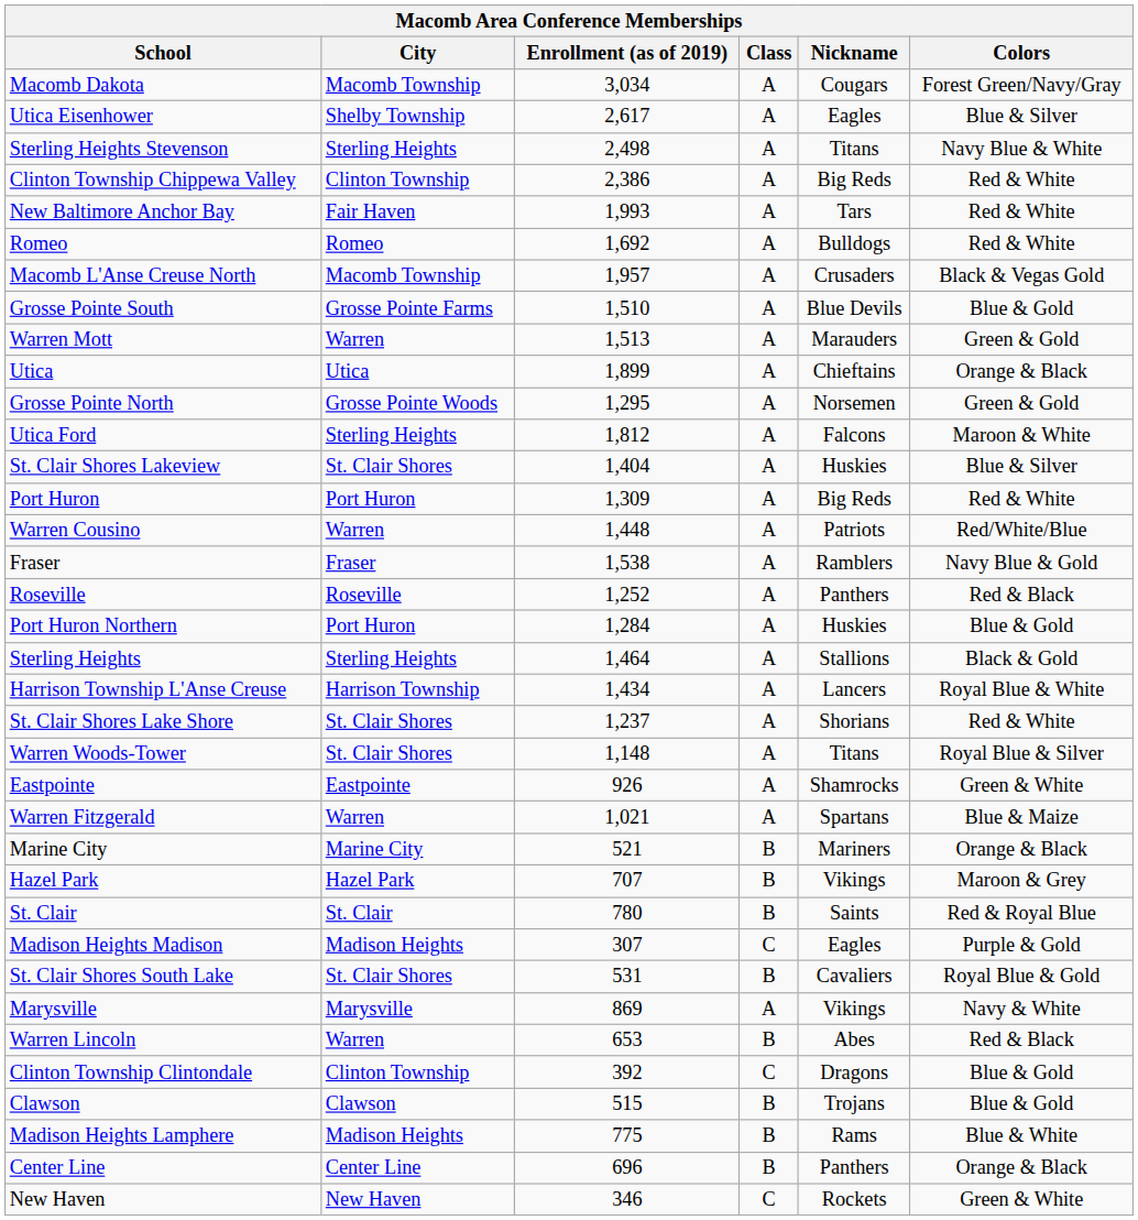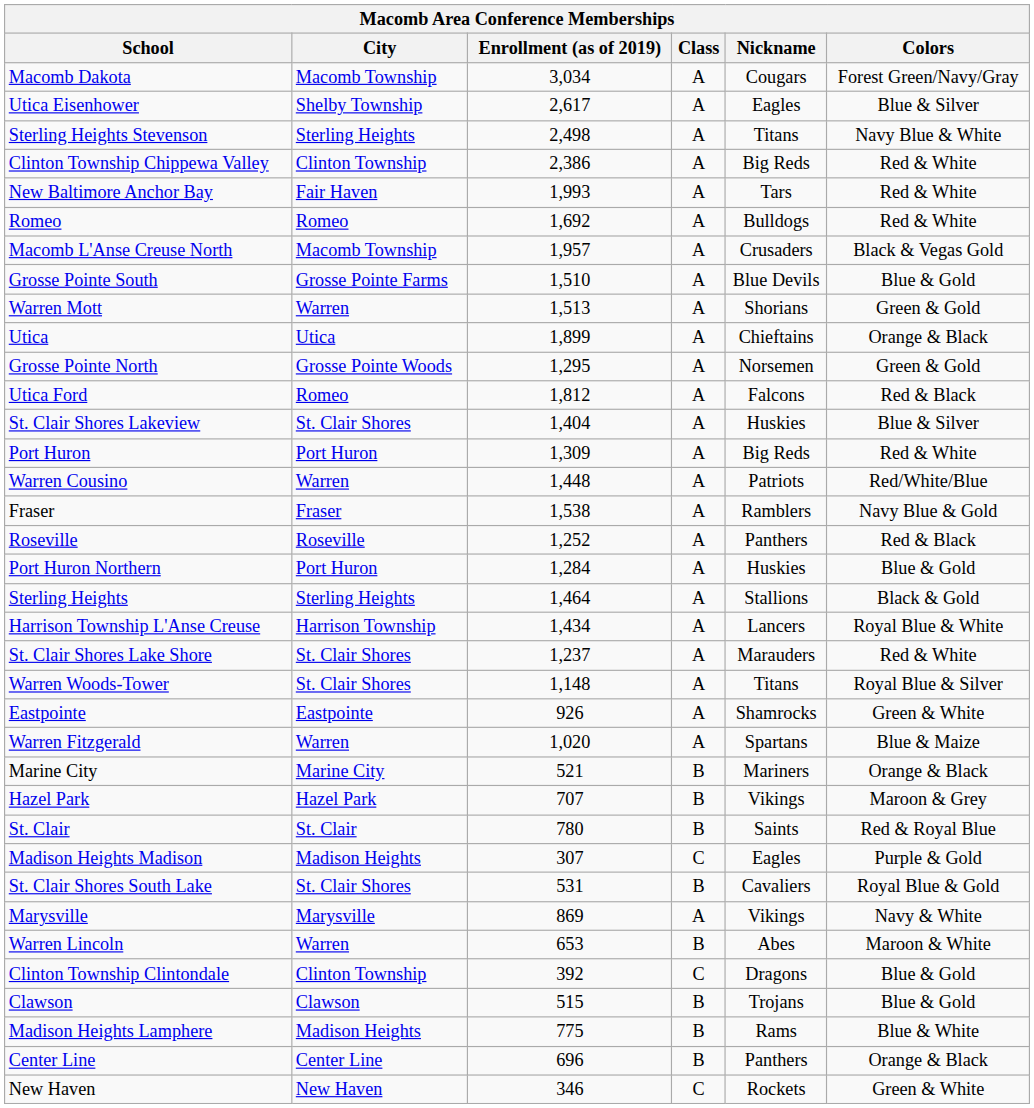 <table class="wikitable sortable collapsible collapsed" width=900px>
 <tr>
 <th colspan=6>Macomb Area Conference Memberships</th>
 </tr>
 <tr>
 <th>School</th>
 <th>City</th>
 <th>Enrollment (as of 2019)</th>
 <th>Class</th>
 <th>Nickname</th>
 <th>Colors</th>
 </tr>
 <tr>
 <td><a href='#'>Macomb Dakota</a></td>
 <td><a href='#'>Macomb Township</a></td>
 <td align = "center">3,034</td>
 <td align = "center">A</td>
 <td align = "center">Cougars</td>
 <td align = "center">Forest Green/Navy/Gray</td>
 </tr>
 <tr>
 <td><a href='#'>Utica Eisenhower</a></td>
 <td><a href='#'>Shelby Township</a></td>
 <td align = "center">2,617</td>
 <td align = "center">A</td>
 <td align = "center">Eagles</td>
 <td align = "center">Blue & Silver</td>
 </tr>
 <tr>
 <td><a href='#'>Sterling Heights Stevenson</a></td>
 <td><a href='#'>Sterling Heights</a></td>
 <td align = "center">2,498</td>
 <td align = "center">A</td>
 <td align = "center">Titans</td>
 <td align = "center">Navy Blue & White</td>
 </tr>
 <tr>
 <td><a href='#'>Clinton Township Chippewa Valley</a></td>
 <td><a href='#'>Clinton Township</a></td>
 <td align = "center">2,386</td>
 <td align = "center">A</td>
 <td align = "center">Big Reds</td>
 <td align = "center">Red & White</td>
 </tr>
 <tr>
 <td><a href='#'>New Baltimore Anchor Bay</a></td>
 <td><a href='#'>Fair Haven</a></td>
 <td align = "center">1,993</td>
 <td align = "center">A</td>
 <td align = "center">Tars</td>
 <td align = "center">Red & White</td>
 </tr>
 <tr>
 <td><a href='#'>Romeo</a></td>
 <td><a href='#'>Romeo</a></td>
 <td align = "center">1,692</td>
 <td align = "center">A</td>
 <td align = "center">Bulldogs</td>
 <td align = "center">Red & White</td>
 </tr>
 <tr>
 <td><a href='#'>Macomb L'Anse Creuse North</a></td>
 <td><a href='#'>Macomb Township</a></td>
 <td align = "center">1,957</td>
 <td align = "center">A</td>
 <td align = "center">Crusaders</td>
 <td align = "center">Black & Vegas Gold</td>
 </tr>
 <tr>
 <td><a href='#'>Grosse Pointe South</a></td>
 <td><a href='#'>Grosse Pointe Farms</a></td>
 <td align = "center">1,510</td>
 <td align = "center">A</td>
 <td align = "center">Blue Devils</td>
 <td align = "center">Blue & Gold</td>
 </tr>
 <tr>
 <td><a href='#'>Warren Mott</a></td>
 <td><a href='#'>Warren</a></td>
 <td align = "center">1,513</td>
 <td align = "center">A</td>
-<td align = "center">Marauders</td>
+<td align = "center">Shorians</td>
 <td align = "center">Green & Gold</td>
 </tr>
 <tr>
 <td><a href='#'>Utica</a></td>
 <td><a href='#'>Utica</a></td>
 <td align = "center">1,899</td>
 <td align = "center">A</td>
 <td align = "center">Chieftains</td>
 <td align = "center">Orange & Black</td>
 </tr>
 <tr>
 <td><a href='#'>Grosse Pointe North</a></td>
 <td><a href='#'>Grosse Pointe Woods</a></td>
 <td align = "center">1,295</td>
 <td align = "center">A</td>
 <td align = "center">Norsemen</td>
 <td align = "center">Green & Gold</td>
 </tr>
 <tr>
 <td><a href='#'>Utica Ford</a></td>
-<td><a href='#'>Sterling Heights</a></td>
+<td><a href='#'>Romeo</a></td>
 <td align = "center">1,812</td>
 <td align = "center">A</td>
 <td align = "center">Falcons</td>
-<td align = "center">Maroon & White</td>
+<td align = "center">Red & Black</td>
 </tr>
 <tr>
 <td><a href='#'>St. Clair Shores Lakeview</a></td>
 <td><a href='#'>St. Clair Shores</a></td>
 <td align = "center">1,404</td>
 <td align = "center">A</td>
 <td align = "center">Huskies</td>
 <td align = "center">Blue & Silver</td>
 </tr>
 <tr>
 <td><a href='#'>Port Huron</a></td>
 <td><a href='#'>Port Huron</a></td>
 <td align = "center">1,309</td>
 <td align = "center">A</td>
 <td align = "center">Big Reds</td>
 <td align = "center">Red & White</td>
 </tr>
 <tr>
 <td><a href='#'>Warren Cousino</a></td>
 <td><a href='#'>Warren</a></td>
 <td align = "center">1,448</td>
 <td align = "center">A</td>
 <td align = "center">Patriots</td>
 <td align = "center">Red/White/Blue</td>
 </tr>
 <tr>
 <td>Fraser</td>
 <td><a href='#'>Fraser</a></td>
 <td align = "center">1,538</td>
 <td align = "center">A</td>
 <td align = "center">Ramblers</td>
 <td align = "center">Navy Blue & Gold</td>
 </tr>
 <tr>
 <td><a href='#'>Roseville</a></td>
 <td><a href='#'>Roseville</a></td>
 <td align = "center">1,252</td>
 <td align = "center">A</td>
 <td align = "center">Panthers</td>
 <td align = "center">Red & Black</td>
 </tr>
 <tr>
 <td><a href='#'>Port Huron Northern</a></td>
 <td><a href='#'>Port Huron</a></td>
 <td align = "center">1,284</td>
 <td align = "center">A</td>
 <td align = "center">Huskies</td>
 <td align = "center">Blue & Gold</td>
 </tr>
 <tr>
 <td><a href='#'>Sterling Heights</a></td>
 <td><a href='#'>Sterling Heights</a></td>
 <td align = "center">1,464</td>
 <td align = "center">A</td>
 <td align = "center">Stallions</td>
 <td align = "center">Black & Gold</td>
 </tr>
 <tr>
 <td><a href='#'>Harrison Township L'Anse Creuse</a></td>
 <td><a href='#'>Harrison Township</a></td>
 <td align = "center">1,434</td>
 <td align = "center">A</td>
 <td align = "center">Lancers</td>
 <td align = "center">Royal Blue & White</td>
 </tr>
 <tr>
 <td><a href='#'>St. Clair Shores Lake Shore</a></td>
 <td><a href='#'>St. Clair Shores</a></td>
 <td align = "center">1,237</td>
 <td align = "center">A</td>
-<td align = "center">Shorians</td>
+<td align = "center">Marauders</td>
 <td align = "center">Red & White</td>
 </tr>
 <tr>
 <td><a href='#'>Warren Woods-Tower</a></td>
 <td><a href='#'>St. Clair Shores</a></td>
 <td align = "center">1,148</td>
 <td align = "center">A</td>
 <td align = "center">Titans</td>
 <td align = "center">Royal Blue & Silver</td>
 </tr>
 <tr>
 <td><a href='#'>Eastpointe</a></td>
 <td><a href='#'>Eastpointe</a></td>
 <td align = "center">926</td>
 <td align = "center">A</td>
 <td align = "center">Shamrocks</td>
 <td align = "center">Green & White</td>
 </tr>
 <tr>
 <td><a href='#'>Warren Fitzgerald</a></td>
 <td><a href='#'>Warren</a></td>
-<td align = "center">1,021</td>
+<td align = "center">1,020</td>
 <td align = "center">A</td>
 <td align = "center">Spartans</td>
 <td align = "center">Blue & Maize</td>
 </tr>
 <tr>
 <td>Marine City</td>
 <td><a href='#'>Marine City</a></td>
 <td align = "center">521</td>
 <td align = "center">B</td>
 <td align = "center">Mariners</td>
 <td align = "center">Orange & Black</td>
 </tr>
 <tr>
 <td><a href='#'>Hazel Park</a></td>
 <td><a href='#'>Hazel Park</a></td>
 <td align = "center">707</td>
 <td align = "center">B</td>
 <td align = "center">Vikings</td>
 <td align = "center">Maroon & Grey</td>
 </tr>
 <tr>
 <td><a href='#'>St. Clair</a></td>
 <td><a href='#'>St. Clair</a></td>
 <td align = "center">780</td>
 <td align = "center">B</td>
 <td align = "center">Saints</td>
 <td align = "center">Red & Royal Blue</td>
 </tr>
 <tr>
 <td><a href='#'>Madison Heights Madison</a></td>
 <td><a href='#'>Madison Heights</a></td>
 <td align = "center">307</td>
 <td align = "center">C</td>
 <td align = "center">Eagles</td>
 <td align = "center">Purple & Gold</td>
 </tr>
 <tr>
 <td><a href='#'>St. Clair Shores South Lake</a></td>
 <td><a href='#'>St. Clair Shores</a></td>
 <td align = "center">531</td>
 <td align = "center">B</td>
 <td align = "center">Cavaliers</td>
 <td align = "center">Royal Blue & Gold</td>
 </tr>
 <tr>
 <td><a href='#'>Marysville</a></td>
 <td><a href='#'>Marysville</a></td>
 <td align = "center">869</td>
 <td align = "center">A</td>
 <td align = "center">Vikings</td>
 <td align = "center">Navy & White</td>
 </tr>
 <tr>
 <td><a href='#'>Warren Lincoln</a></td>
 <td><a href='#'>Warren</a></td>
 <td align = "center">653</td>
 <td align = "center">B</td>
 <td align = "center">Abes</td>
-<td align = "center">Red & Black</td>
+<td align = "center">Maroon & White</td>
 </tr>
 <tr>
 <td><a href='#'>Clinton Township Clintondale</a></td>
 <td><a href='#'>Clinton Township</a></td>
 <td align = "center">392</td>
 <td align = "center">C</td>
 <td align = "center">Dragons</td>
 <td align = "center">Blue & Gold</td>
 </tr>
 <tr>
 <td><a href='#'>Clawson</a></td>
 <td><a href='#'>Clawson</a></td>
 <td align = "center">515</td>
 <td align = "center">B</td>
 <td align = "center">Trojans</td>
 <td align = "center">Blue & Gold</td>
 </tr>
 <tr>
 <td><a href='#'>Madison Heights Lamphere</a></td>
 <td><a href='#'>Madison Heights</a></td>
 <td align = "center">775</td>
 <td align = "center">B</td>
 <td align = "center">Rams</td>
 <td align = "center">Blue & White</td>
 </tr>
 <tr>
 <td><a href='#'>Center Line</a></td>
 <td><a href='#'>Center Line</a></td>
 <td align = "center">696</td>
 <td align = "center">B</td>
 <td align = "center">Panthers</td>
 <td align = "center">Orange & Black</td>
 </tr>
 <tr>
 <td>New Haven</td>
 <td><a href='#'>New Haven</a></td>
 <td align = "center">346</td>
 <td align = "center">C</td>
 <td align = "center">Rockets</td>
 <td align = "center">Green & White</td>
 </tr>
 </table>
